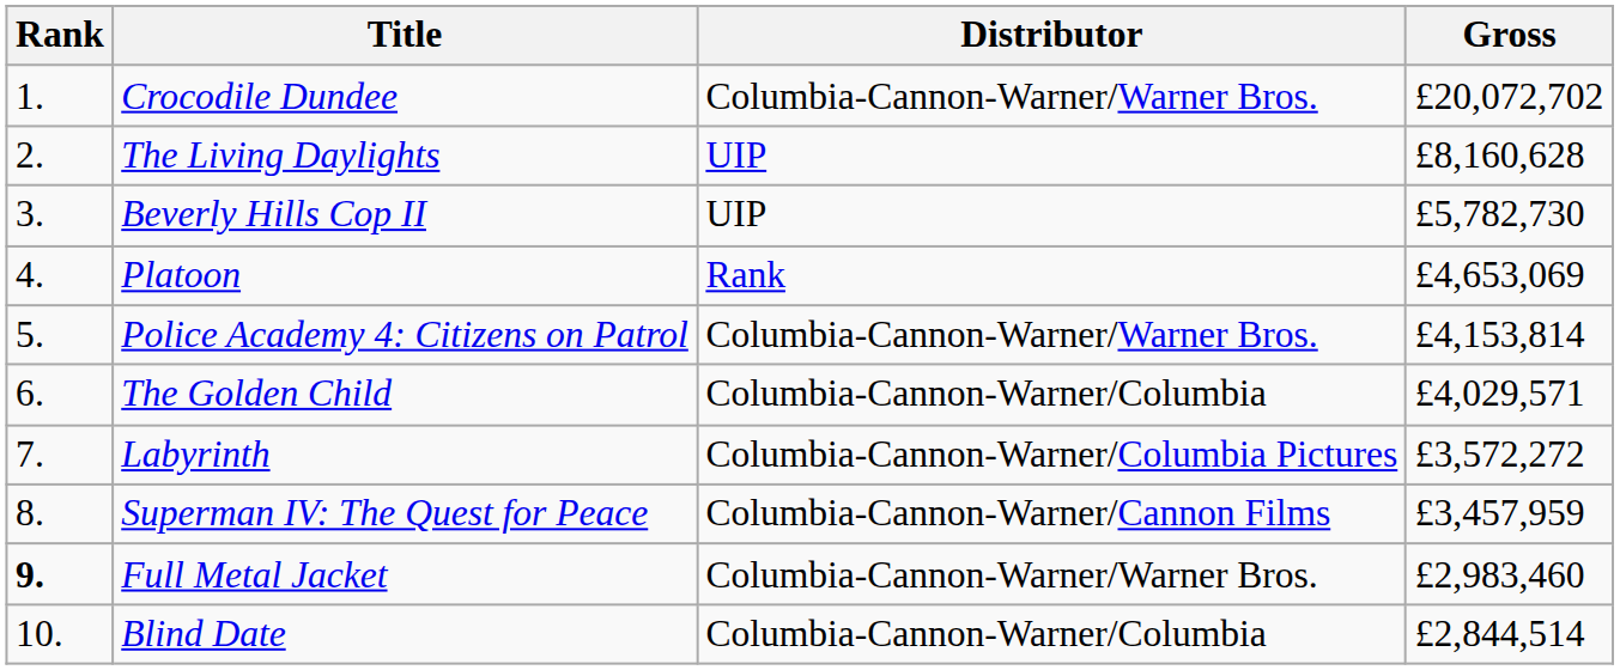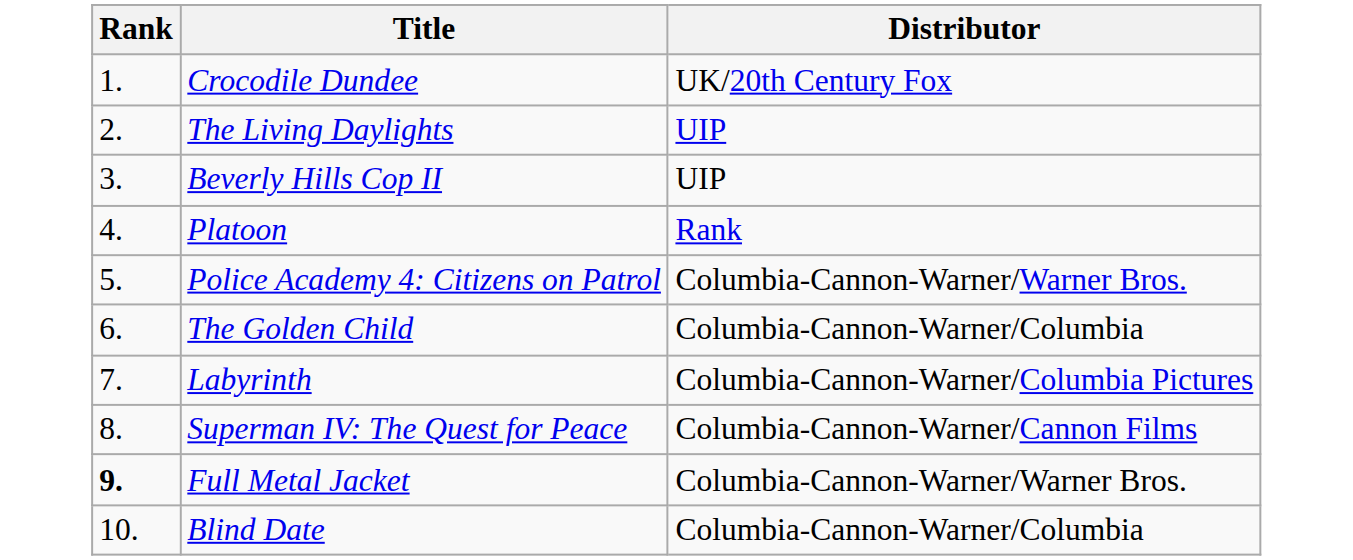 <table class="wikitable sortable" style="margin:auto; margin:auto;">
 <tr>
 <th>Rank</th>
 <th>Title</th>
 <th>Distributor</th>
-<th>Gross</th>
 </tr>
 <tr>
 <td>1.</td>
 <td><em><a href='#'>Crocodile Dundee</a></em></td>
-<td>Columbia-Cannon-Warner/<a href='#'>Warner Bros.</a></td>
-<td>£20,072,702</td>
+<td>UK/<a href='#'>20th Century Fox</a></td>
 </tr>
 <tr>
 <td>2.</td>
 <td><em><a href='#'>The Living Daylights</a></em></td>
 <td><a href='#'>UIP</a></td>
-<td>£8,160,628</td>
 </tr>
 <tr>
 <td>3.</td>
 <td><em><a href='#'>Beverly Hills Cop II</a></em></td>
 <td>UIP</td>
-<td>£5,782,730</td>
 </tr>
 <tr>
 <td>4.</td>
 <td><em><a href='#'>Platoon</a></em></td>
 <td><a href='#'>Rank</a></td>
-<td>£4,653,069</td>
 </tr>
 <tr>
 <td>5.</td>
 <td><em><a href='#'>Police Academy 4: Citizens on Patrol</a></em></td>
 <td>Columbia-Cannon-Warner/<a href='#'>Warner Bros.</a></td>
-<td>£4,153,814</td>
 </tr>
 <tr>
 <td>6.</td>
 <td><em><a href='#'>The Golden Child</a></em></td>
 <td>Columbia-Cannon-Warner/Columbia</td>
-<td>£4,029,571</td>
 </tr>
 <tr>
 <td>7.</td>
 <td><em><a href='#'>Labyrinth</a></em></td>
 <td>Columbia-Cannon-Warner/<a href='#'>Columbia Pictures</a></td>
-<td>£3,572,272</td>
 </tr>
 <tr>
 <td>8.</td>
 <td><em><a href='#'>Superman IV: The Quest for Peace</a></em></td>
 <td>Columbia-Cannon-Warner/<a href='#'>Cannon Films</a></td>
-<td>£3,457,959</td>
 </tr>
 <tr>
 <td><strong>9.</strong></td>
 <td><em><a href='#'>Full Metal Jacket</a></em></td>
 <td>Columbia-Cannon-Warner/Warner Bros.</td>
-<td>£2,983,460</td>
 </tr>
 <tr>
 <td>10.</td>
 <td><em><a href='#'>Blind Date</a></em></td>
 <td>Columbia-Cannon-Warner/Columbia</td>
-<td>£2,844,514</td>
 </tr>
 </table>
